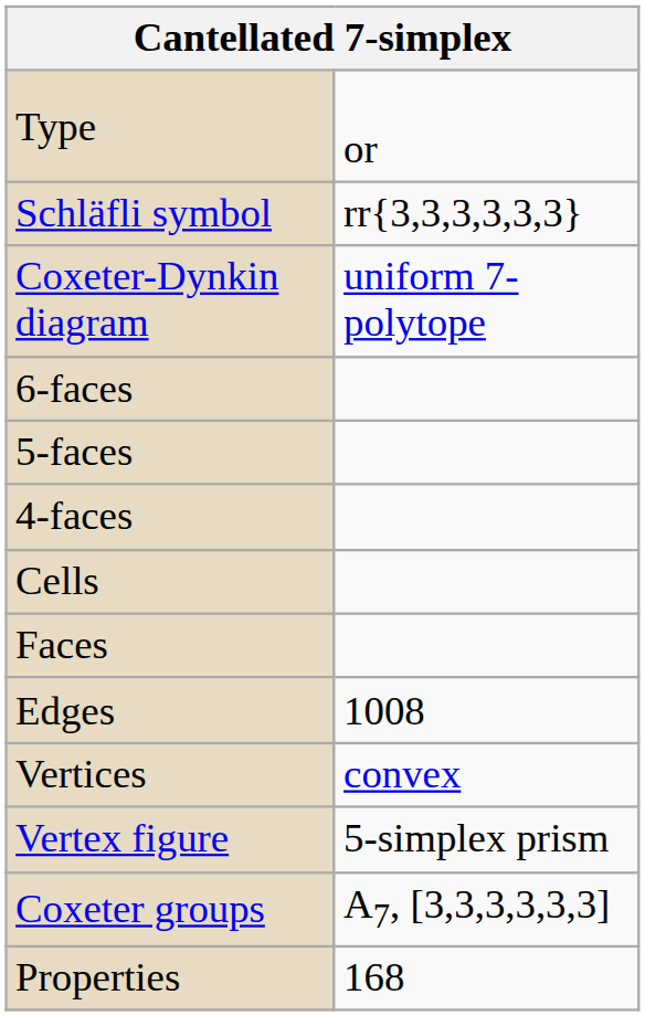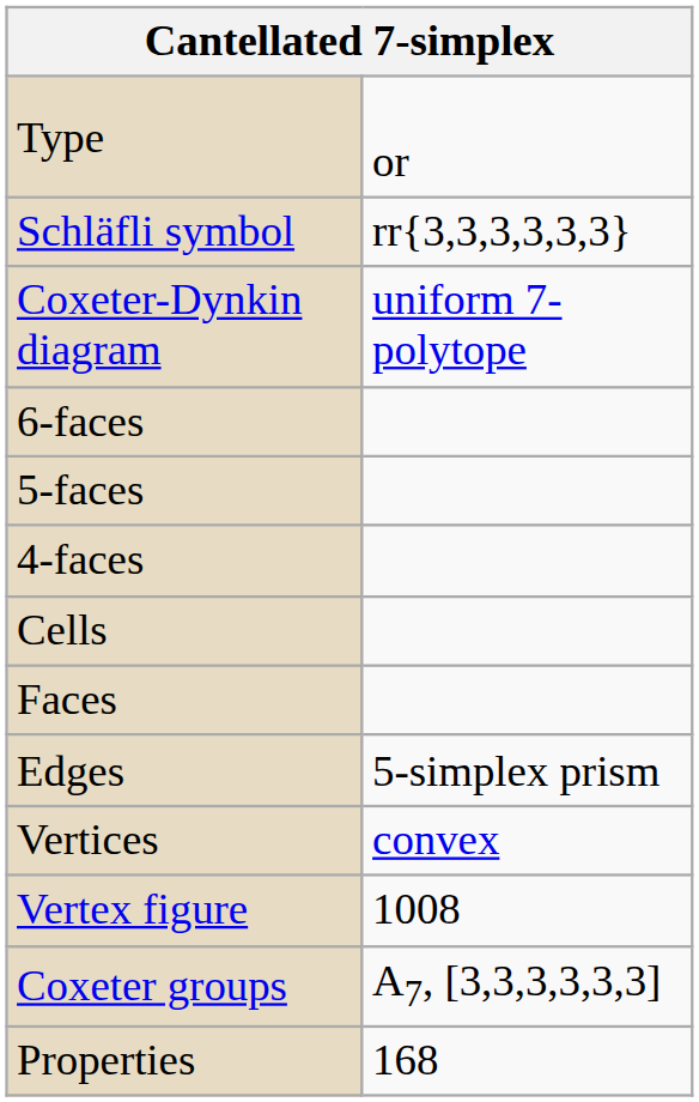 <table class="wikitable" align="right" style="margin-left:10px" width="250">
 <tr>
 <th bgcolor=#e7dcc3 colspan=2>Cantellated 7-simplex</th>
 </tr>
 <tr>
 <td bgcolor=#e7dcc3>Type</td>
 <td><br>or </td>
 </tr>
 <tr>
 <td bgcolor=#e7dcc3><a href='#'>Schläfli symbol</a></td>
 <td>rr{3,3,3,3,3,3}<br></td>
 </tr>
 <tr>
 <td bgcolor=#e7dcc3><a href='#'>Coxeter-Dynkin diagram</a></td>
 <td><a href='#'>uniform 7-polytope</a></td>
 </tr>
 <tr>
 <td bgcolor=#e7dcc3>6-faces</td>
 <td></td>
 </tr>
 <tr>
 <td bgcolor=#e7dcc3>5-faces</td>
 <td></td>
 </tr>
 <tr>
 <td bgcolor=#e7dcc3>4-faces</td>
 <td></td>
 </tr>
 <tr>
 <td bgcolor=#e7dcc3>Cells</td>
 <td></td>
 </tr>
 <tr>
 <td bgcolor=#e7dcc3>Faces</td>
 <td></td>
 </tr>
 <tr>
 <td bgcolor=#e7dcc3>Edges</td>
-<td>1008</td>
+<td>5-simplex prism</td>
 </tr>
 <tr>
 <td bgcolor=#e7dcc3>Vertices</td>
 <td><a href='#'>convex</a></td>
 </tr>
 <tr>
 <td bgcolor=#e7dcc3><a href='#'>Vertex figure</a></td>
-<td>5-simplex prism</td>
+<td>1008</td>
 </tr>
 <tr>
 <td bgcolor=#e7dcc3><a href='#'>Coxeter groups</a></td>
 <td>A<sub>7</sub>, [3,3,3,3,3,3]</td>
 </tr>
 <tr>
 <td bgcolor=#e7dcc3>Properties</td>
 <td>168</td>
 </tr>
 </table>
